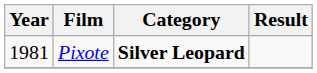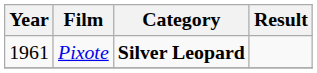 <table class="wikitable">
 <tr>
 <th>Year</th>
 <th>Film</th>
 <th>Category</th>
 <th>Result</th>
 </tr>
 <tr>
-<td>1981</td>
+<td>1961</td>
 <td><em><a href='#'>Pixote</a></em></td>
 <td><strong>Silver Leopard</strong></td>
 <td></td>
 </tr>
 <tr>
 </tr>
 </table>
